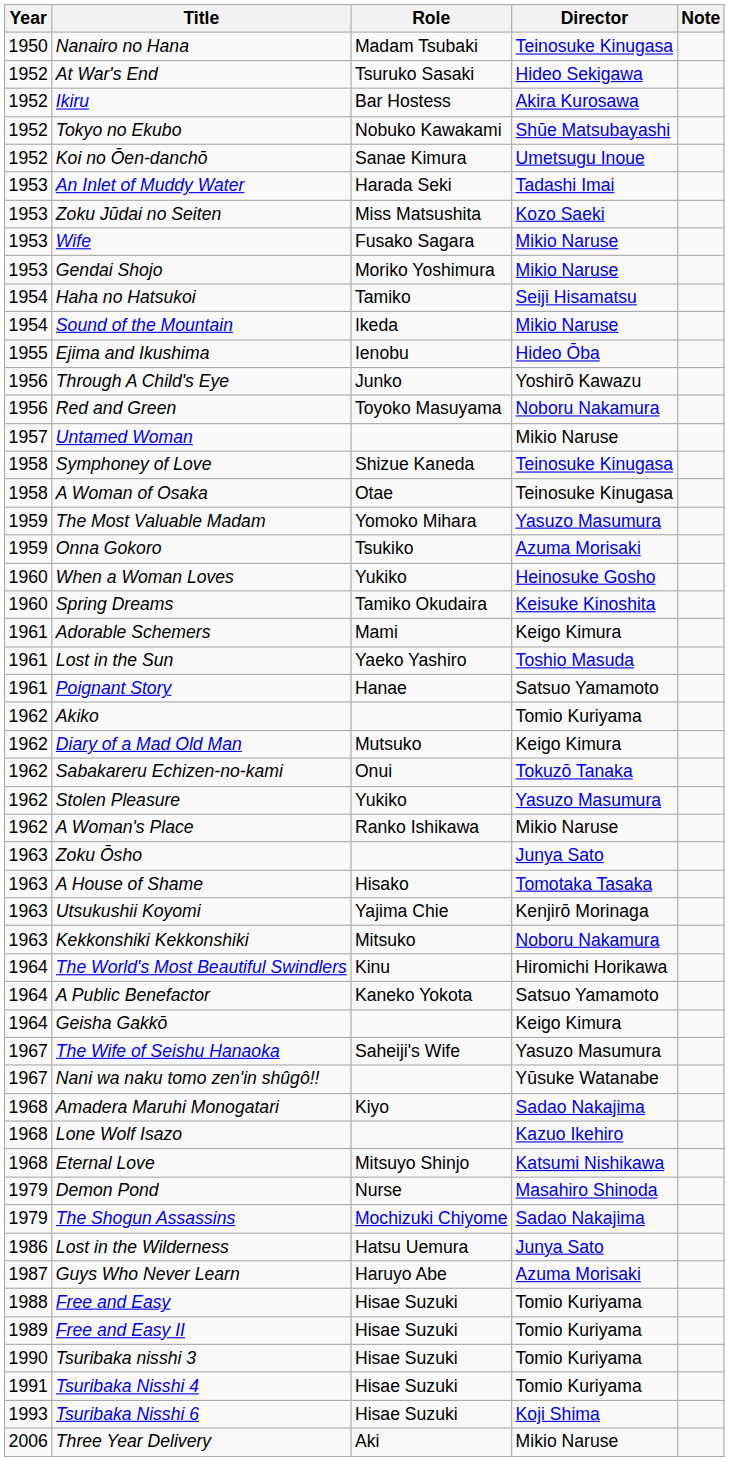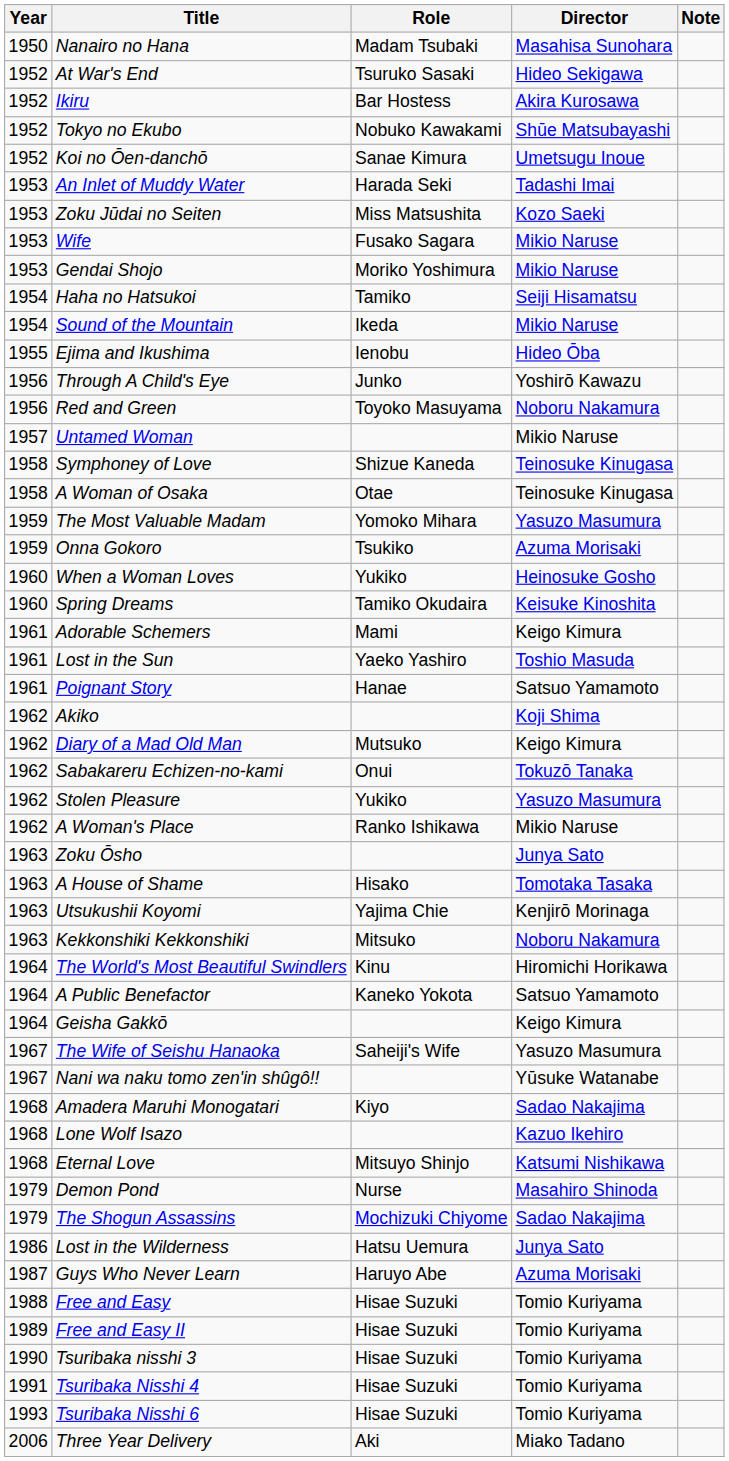 <table class="wikitable">
 <tr>
 <th>Year</th>
 <th>Title</th>
 <th>Role</th>
 <th>Director</th>
 <th>Note</th>
 </tr>
 <tr>
 <td>1950</td>
 <td><em>Nanairo no Hana</em></td>
 <td>Madam Tsubaki</td>
-<td><a href='#'>Teinosuke Kinugasa</a></td>
+<td><a href='#'>Masahisa Sunohara</a></td>
 <td></td>
 </tr>
 <tr>
 <td>1952</td>
 <td><em>At War's End</em></td>
 <td>Tsuruko Sasaki</td>
 <td><a href='#'>Hideo Sekigawa</a></td>
 <td></td>
 </tr>
 <tr>
 <td>1952</td>
 <td><em><a href='#'>Ikiru</a></em></td>
 <td>Bar Hostess</td>
 <td><a href='#'>Akira Kurosawa</a></td>
 <td></td>
 </tr>
 <tr>
 <td>1952</td>
 <td><em>Tokyo no Ekubo</em></td>
 <td>Nobuko Kawakami</td>
 <td><a href='#'>Shūe Matsubayashi</a></td>
 <td></td>
 </tr>
 <tr>
 <td>1952</td>
 <td><em>Koi no Ōen-danchō</em></td>
 <td>Sanae Kimura</td>
 <td><a href='#'>Umetsugu Inoue</a></td>
 <td></td>
 </tr>
 <tr>
 <td>1953</td>
 <td><em><a href='#'>An Inlet of Muddy Water</a></em></td>
 <td>Harada Seki</td>
 <td><a href='#'>Tadashi Imai</a></td>
 <td></td>
 </tr>
 <tr>
 <td>1953</td>
 <td><em>Zoku Jūdai no Seiten</em></td>
 <td>Miss Matsushita</td>
 <td><a href='#'>Kozo Saeki</a></td>
 <td></td>
 </tr>
 <tr>
 <td>1953</td>
 <td><em><a href='#'>Wife</a></em></td>
 <td>Fusako Sagara</td>
 <td><a href='#'>Mikio Naruse</a></td>
 <td></td>
 </tr>
 <tr>
 <td>1953</td>
 <td><em>Gendai Shojo</em></td>
 <td>Moriko Yoshimura</td>
 <td><a href='#'>Mikio Naruse</a></td>
 <td></td>
 </tr>
 <tr>
 <td>1954</td>
 <td><em>Haha no Hatsukoi</em></td>
 <td>Tamiko</td>
 <td><a href='#'>Seiji Hisamatsu</a></td>
 <td></td>
 </tr>
 <tr>
 <td>1954</td>
 <td><em><a href='#'>Sound of the Mountain</a></em></td>
 <td>Ikeda</td>
 <td><a href='#'>Mikio Naruse</a></td>
 <td></td>
 </tr>
 <tr>
 <td>1955</td>
 <td><em>Ejima and Ikushima</em></td>
 <td>Ienobu</td>
 <td><a href='#'>Hideo Ōba</a></td>
 <td></td>
 </tr>
 <tr>
 <td>1956</td>
 <td><em>Through A Child's Eye</em></td>
 <td>Junko</td>
 <td>Yoshirō Kawazu</td>
 <td></td>
 </tr>
 <tr>
 <td>1956</td>
 <td><em>Red and Green</em></td>
 <td>Toyoko Masuyama</td>
 <td><a href='#'>Noboru Nakamura</a></td>
 <td></td>
 </tr>
 <tr>
 <td>1957</td>
 <td><a href='#'><em>Untamed Woman</em></a></td>
 <td></td>
 <td>Mikio Naruse</td>
 <td></td>
 </tr>
 <tr>
 <td>1958</td>
 <td><em>Symphoney of Love</em></td>
 <td>Shizue Kaneda</td>
 <td><a href='#'>Teinosuke Kinugasa</a></td>
 <td></td>
 </tr>
 <tr>
 <td>1958</td>
 <td><em>A Woman of Osaka</em></td>
 <td>Otae</td>
 <td>Teinosuke Kinugasa</td>
 <td></td>
 </tr>
 <tr>
 <td>1959</td>
 <td><em>The Most Valuable Madam</em></td>
 <td>Yomoko Mihara</td>
 <td><a href='#'>Yasuzo Masumura</a></td>
 <td></td>
 </tr>
 <tr>
 <td>1959</td>
 <td><em>Onna Gokoro</em></td>
 <td>Tsukiko</td>
 <td><a href='#'>Azuma Morisaki</a></td>
 <td></td>
 </tr>
 <tr>
 <td>1960</td>
 <td><em>When a Woman Loves</em></td>
 <td>Yukiko</td>
 <td><a href='#'>Heinosuke Gosho</a></td>
 <td></td>
 </tr>
 <tr>
 <td>1960</td>
 <td><em>Spring Dreams</em></td>
 <td>Tamiko Okudaira</td>
 <td><a href='#'>Keisuke Kinoshita</a></td>
 <td></td>
 </tr>
 <tr>
 <td>1961</td>
 <td><em>Adorable Schemers</em></td>
 <td>Mami</td>
 <td>Keigo Kimura</td>
 <td></td>
 </tr>
 <tr>
 <td>1961</td>
 <td><em>Lost in the Sun</em></td>
 <td>Yaeko Yashiro</td>
 <td><a href='#'>Toshio Masuda</a></td>
 <td></td>
 </tr>
 <tr>
 <td>1961</td>
 <td><a href='#'><em>Poignant Story</em></a></td>
 <td>Hanae</td>
 <td>Satsuo Yamamoto</td>
 <td></td>
 </tr>
 <tr>
 <td>1962</td>
 <td><em>Akiko</em></td>
 <td></td>
-<td>Tomio Kuriyama</td>
+<td><a href='#'>Koji Shima</a></td>
 <td></td>
 </tr>
 <tr>
 <td>1962</td>
 <td><em><a href='#'>Diary of a Mad Old Man</a></em></td>
 <td>Mutsuko</td>
 <td>Keigo Kimura</td>
 <td></td>
 </tr>
 <tr>
 <td>1962</td>
 <td><em>Sabakareru Echizen-no-kami</em></td>
 <td>Onui</td>
 <td><a href='#'>Tokuzō Tanaka</a></td>
 <td></td>
 </tr>
 <tr>
 <td>1962</td>
 <td><em>Stolen Pleasure</em></td>
 <td>Yukiko</td>
 <td><a href='#'>Yasuzo Masumura</a></td>
 <td></td>
 </tr>
 <tr>
 <td>1962</td>
 <td><em>A Woman's Place</em></td>
 <td>Ranko Ishikawa</td>
 <td>Mikio Naruse</td>
 <td></td>
 </tr>
 <tr>
 <td>1963</td>
 <td><em>Zoku Ōsho</em></td>
 <td></td>
 <td><a href='#'>Junya Sato</a></td>
 <td></td>
 </tr>
 <tr>
 <td>1963</td>
 <td><em>A House of Shame</em></td>
 <td>Hisako</td>
 <td><a href='#'>Tomotaka Tasaka</a></td>
 <td></td>
 </tr>
 <tr>
 <td>1963</td>
 <td><em>Utsukushii Koyomi</em></td>
 <td>Yajima Chie</td>
 <td>Kenjirō Morinaga</td>
 <td></td>
 </tr>
 <tr>
 <td>1963</td>
 <td><em>Kekkonshiki Kekkonshiki</em></td>
 <td>Mitsuko</td>
 <td><a href='#'>Noboru Nakamura</a></td>
 <td></td>
 </tr>
 <tr>
 <td>1964</td>
 <td><em><a href='#'>The World's Most Beautiful Swindlers</a></em></td>
 <td>Kinu</td>
 <td>Hiromichi Horikawa</td>
 <td></td>
 </tr>
 <tr>
 <td>1964</td>
 <td><em>A Public Benefactor</em></td>
 <td>Kaneko Yokota</td>
 <td>Satsuo Yamamoto</td>
 <td></td>
 </tr>
 <tr>
 <td>1964</td>
 <td><em>Geisha Gakkō</em></td>
 <td></td>
 <td>Keigo Kimura</td>
 <td></td>
 </tr>
 <tr>
 <td>1967</td>
 <td><em><a href='#'>The Wife of Seishu Hanaoka</a></em></td>
 <td>Saheiji's Wife</td>
 <td>Yasuzo Masumura</td>
 <td></td>
 </tr>
 <tr>
 <td>1967</td>
 <td><em>Nani wa naku tomo zen'in shûgô!!</em></td>
 <td></td>
 <td>Yūsuke Watanabe</td>
 <td></td>
 </tr>
 <tr>
 <td>1968</td>
 <td><em>Amadera Maruhi Monogatari</em></td>
 <td>Kiyo</td>
 <td><a href='#'>Sadao Nakajima</a></td>
 <td></td>
 </tr>
 <tr>
 <td>1968</td>
 <td><em>Lone Wolf Isazo</em></td>
 <td></td>
 <td><a href='#'>Kazuo Ikehiro</a></td>
 <td></td>
 </tr>
 <tr>
 <td>1968</td>
 <td><em>Eternal Love</em></td>
 <td>Mitsuyo Shinjo</td>
 <td><a href='#'>Katsumi Nishikawa</a></td>
 <td></td>
 </tr>
 <tr>
 <td>1979</td>
 <td><em>Demon Pond</em></td>
 <td>Nurse</td>
 <td><a href='#'>Masahiro Shinoda</a></td>
 <td></td>
 </tr>
 <tr>
 <td>1979</td>
 <td><em><a href='#'>The Shogun Assassins</a></em></td>
 <td><a href='#'>Mochizuki Chiyome</a></td>
 <td><a href='#'>Sadao Nakajima</a></td>
 <td></td>
 </tr>
 <tr>
 <td>1986</td>
 <td><em>Lost in the Wilderness</em></td>
 <td>Hatsu Uemura</td>
 <td><a href='#'>Junya Sato</a></td>
 <td></td>
 </tr>
 <tr>
 <td>1987</td>
 <td><em>Guys Who Never Learn</em></td>
 <td>Haruyo Abe</td>
 <td><a href='#'>Azuma Morisaki</a></td>
 <td></td>
 </tr>
 <tr>
 <td>1988</td>
 <td><em><a href='#'>Free and Easy</a></em></td>
 <td>Hisae Suzuki</td>
 <td>Tomio Kuriyama</td>
 <td></td>
 </tr>
 <tr>
 <td>1989</td>
 <td><em><a href='#'>Free and Easy II</a></em></td>
 <td>Hisae Suzuki</td>
 <td>Tomio Kuriyama</td>
 <td></td>
 </tr>
 <tr>
 <td>1990</td>
 <td><em>Tsuribaka nisshi 3</em></td>
 <td>Hisae Suzuki</td>
 <td>Tomio Kuriyama</td>
 <td></td>
 </tr>
 <tr>
 <td>1991</td>
 <td><em><a href='#'>Tsuribaka Nisshi 4</a></em></td>
 <td>Hisae Suzuki</td>
 <td>Tomio Kuriyama</td>
 <td></td>
 </tr>
 <tr>
 <td>1993</td>
 <td><em><a href='#'>Tsuribaka Nisshi 6</a></em></td>
 <td>Hisae Suzuki</td>
-<td><a href='#'>Koji Shima</a></td>
+<td>Tomio Kuriyama</td>
 <td></td>
 </tr>
 <tr>
 <td>2006</td>
 <td><em>Three Year Delivery</em></td>
 <td>Aki</td>
-<td>Mikio Naruse</td>
+<td>Miako Tadano</td>
 <td></td>
 </tr>
 <tr>
 </tr>
 </table>
